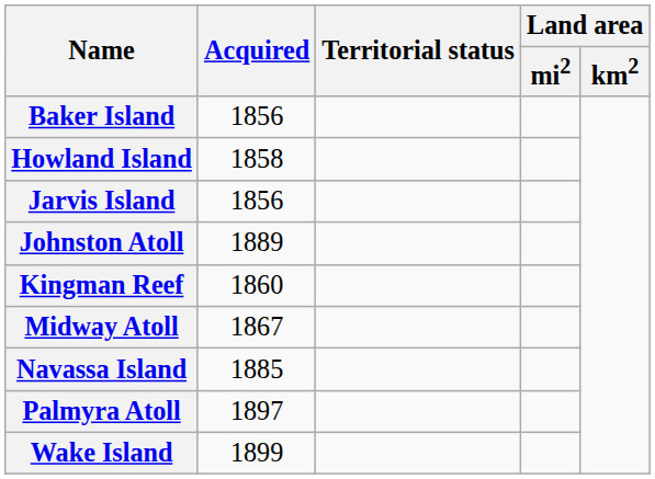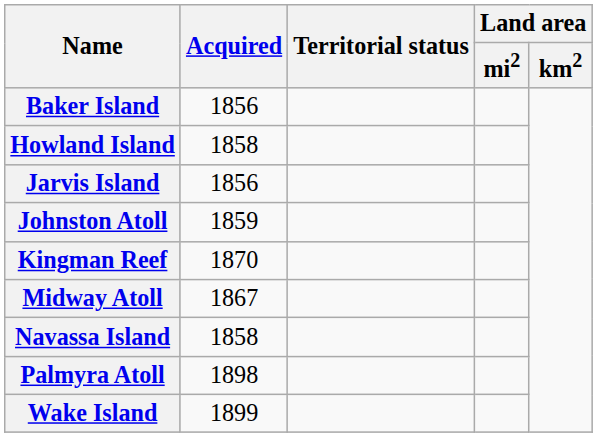 <table class="wikitable sortable plainrowheaders" style="text-align: center;">
 <tr>
 <th scope="col" rowspan=2>Name</th>
 <th scope="col" rowspan=2><a href='#'>Acquired</a></th>
 <th scope="col" rowspan=2>Territorial status</th>
 <th scope="col" colspan=2>Land area</th>
 </tr>
 <tr>
 <th scope="col">mi<sup>2</sup></th>
 <th scope="col">km<sup>2</sup></th>
 </tr>
 <tr>
 <th scope="row"><a href='#'>Baker Island</a></th>
 <td>1856</td>
 <td></td>
 <td></td>
 </tr>
 <tr>
 <th scope="row"><a href='#'>Howland Island</a></th>
 <td>1858</td>
 <td></td>
 <td></td>
 </tr>
 <tr>
 <th scope="row"><a href='#'>Jarvis Island</a></th>
 <td>1856</td>
 <td></td>
 <td></td>
 </tr>
 <tr>
 <th scope="row"><a href='#'>Johnston Atoll</a></th>
-<td>1889</td>
+<td>1859</td>
 <td></td>
 <td></td>
 </tr>
 <tr>
 <th scope="row"><a href='#'>Kingman Reef</a></th>
-<td>1860</td>
+<td>1870</td>
 <td></td>
 <td></td>
 </tr>
 <tr>
 <th scope="row"><a href='#'>Midway Atoll</a></th>
 <td>1867</td>
 <td></td>
 <td></td>
 </tr>
 <tr>
 <th scope="row"><a href='#'>Navassa Island</a></th>
-<td>1885</td>
+<td>1858</td>
 <td></td>
 <td></td>
 </tr>
 <tr>
 <th scope="row"><a href='#'>Palmyra Atoll</a></th>
-<td>1897</td>
+<td>1898</td>
 <td></td>
 <td></td>
 </tr>
 <tr>
 <th scope="row"><a href='#'>Wake Island</a></th>
 <td>1899</td>
 <td></td>
 <td></td>
 </tr>
 </table>
